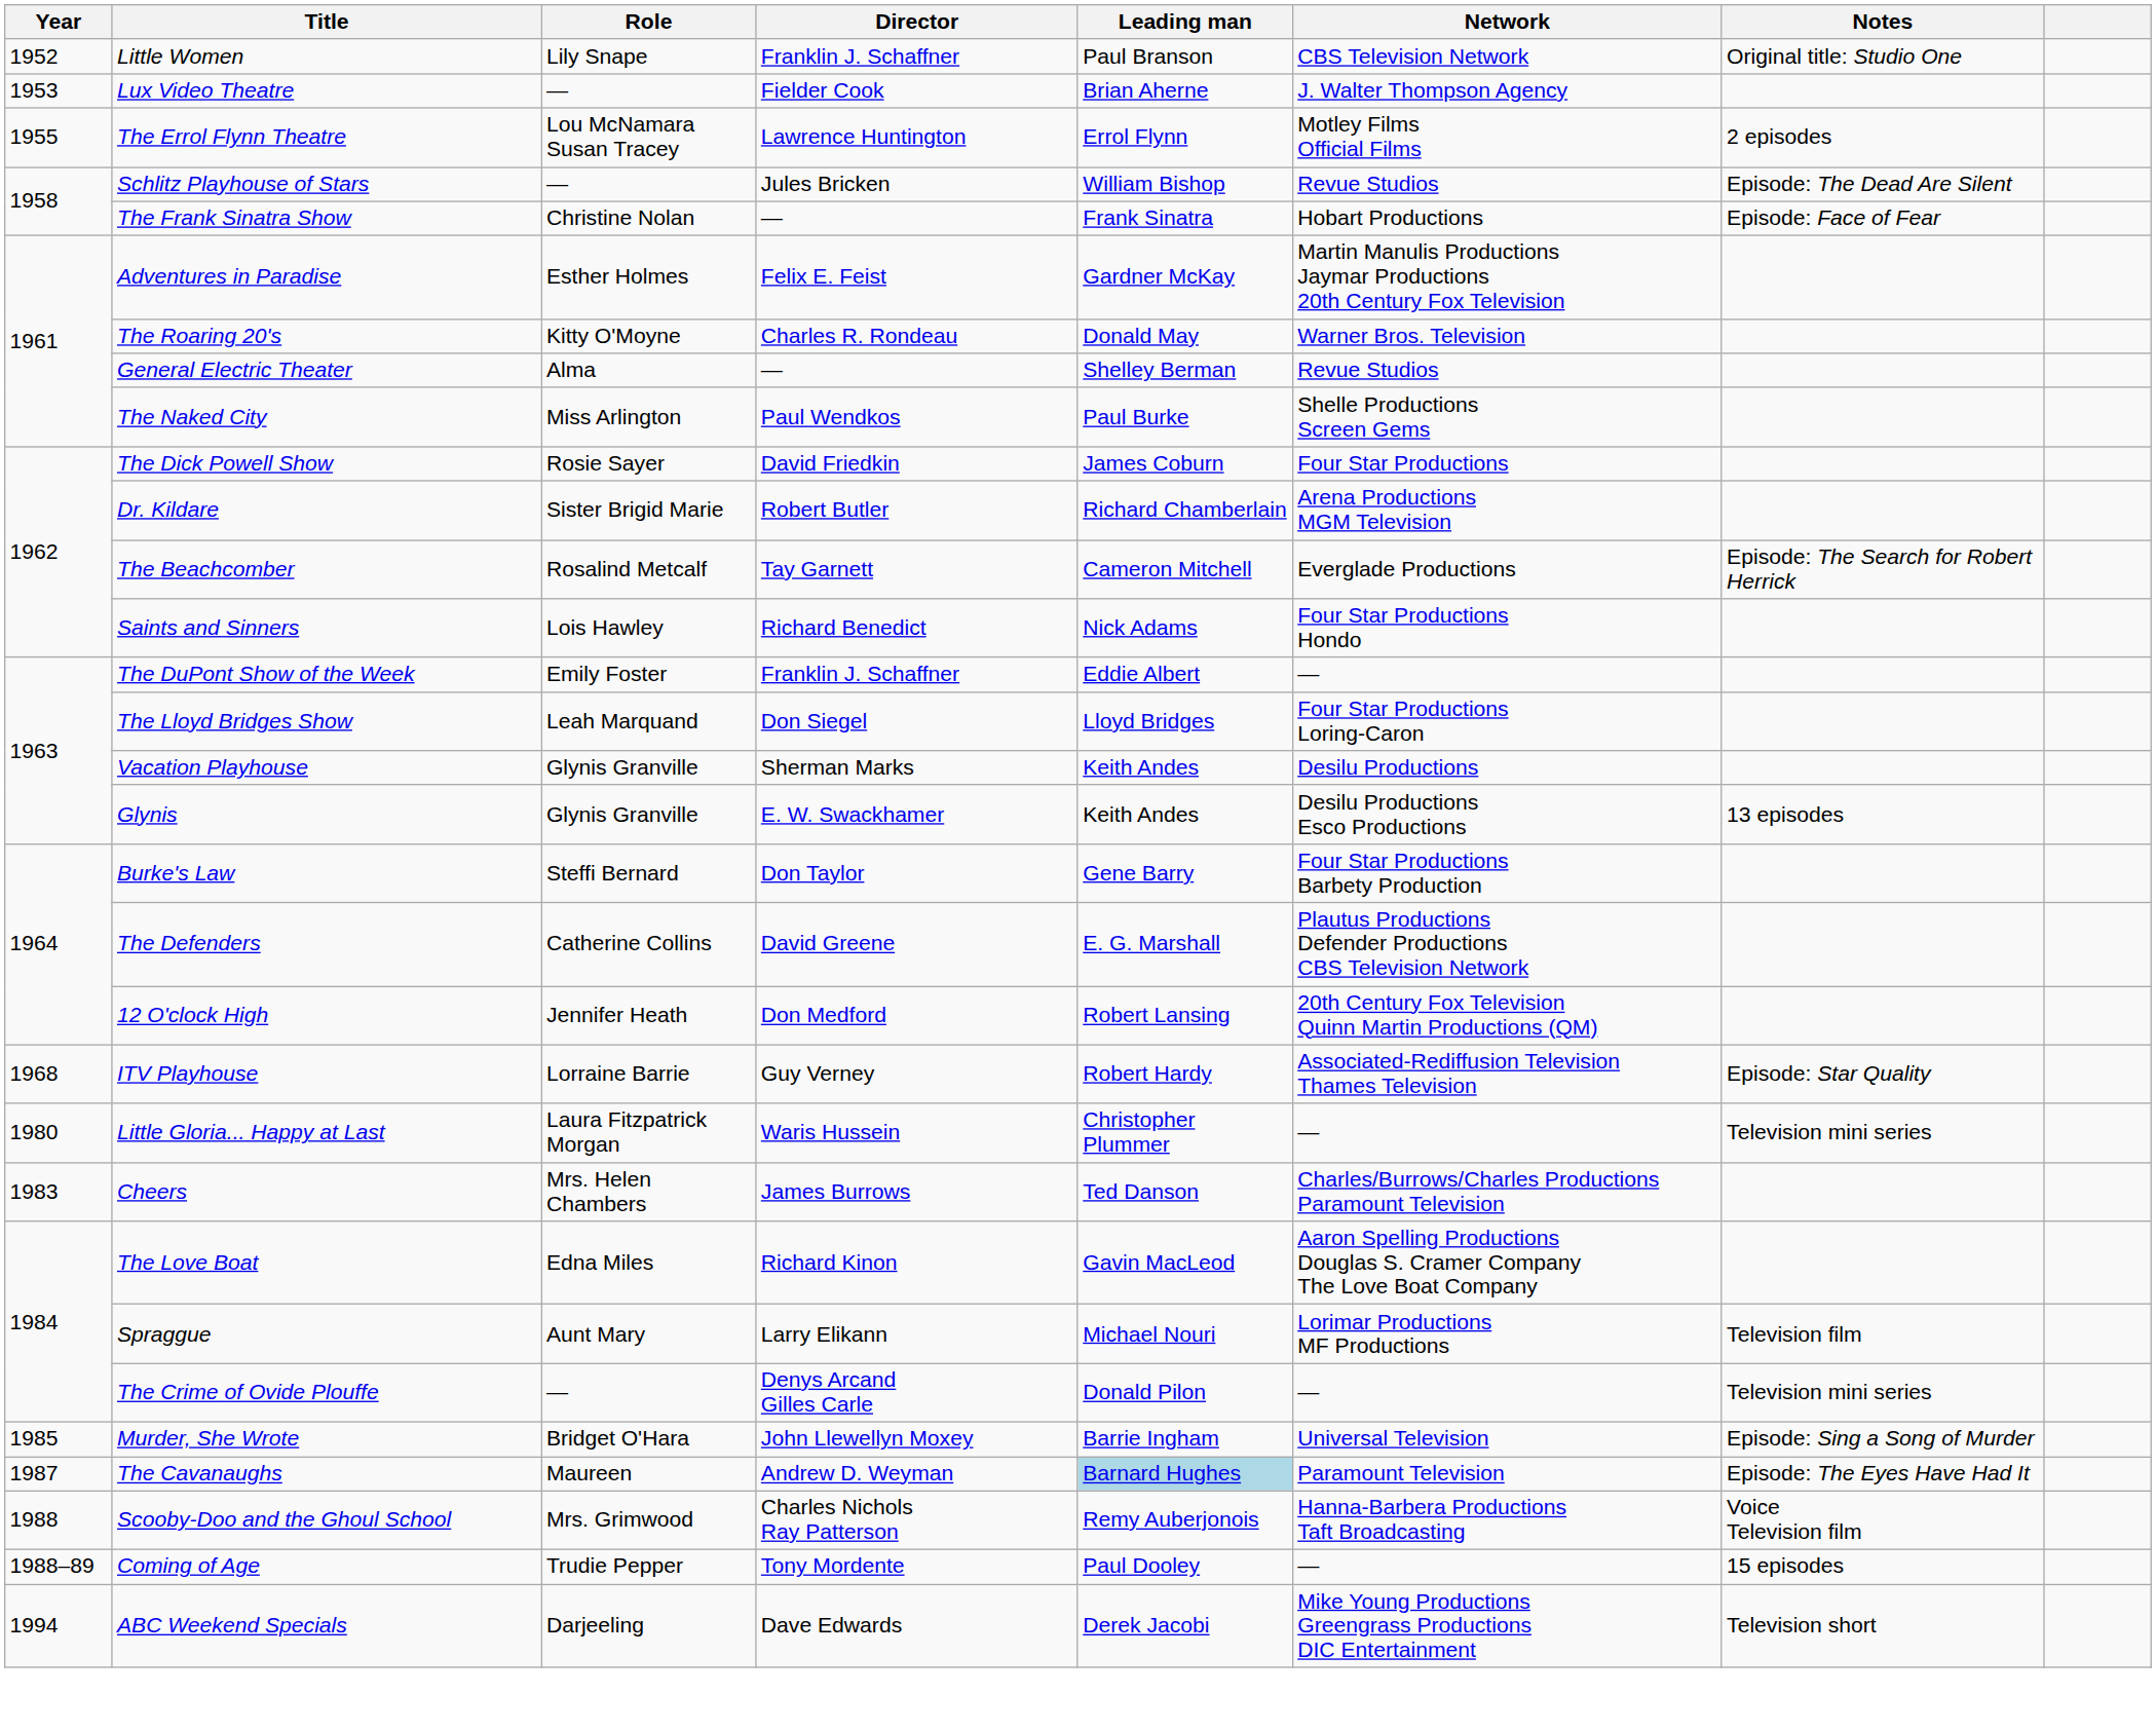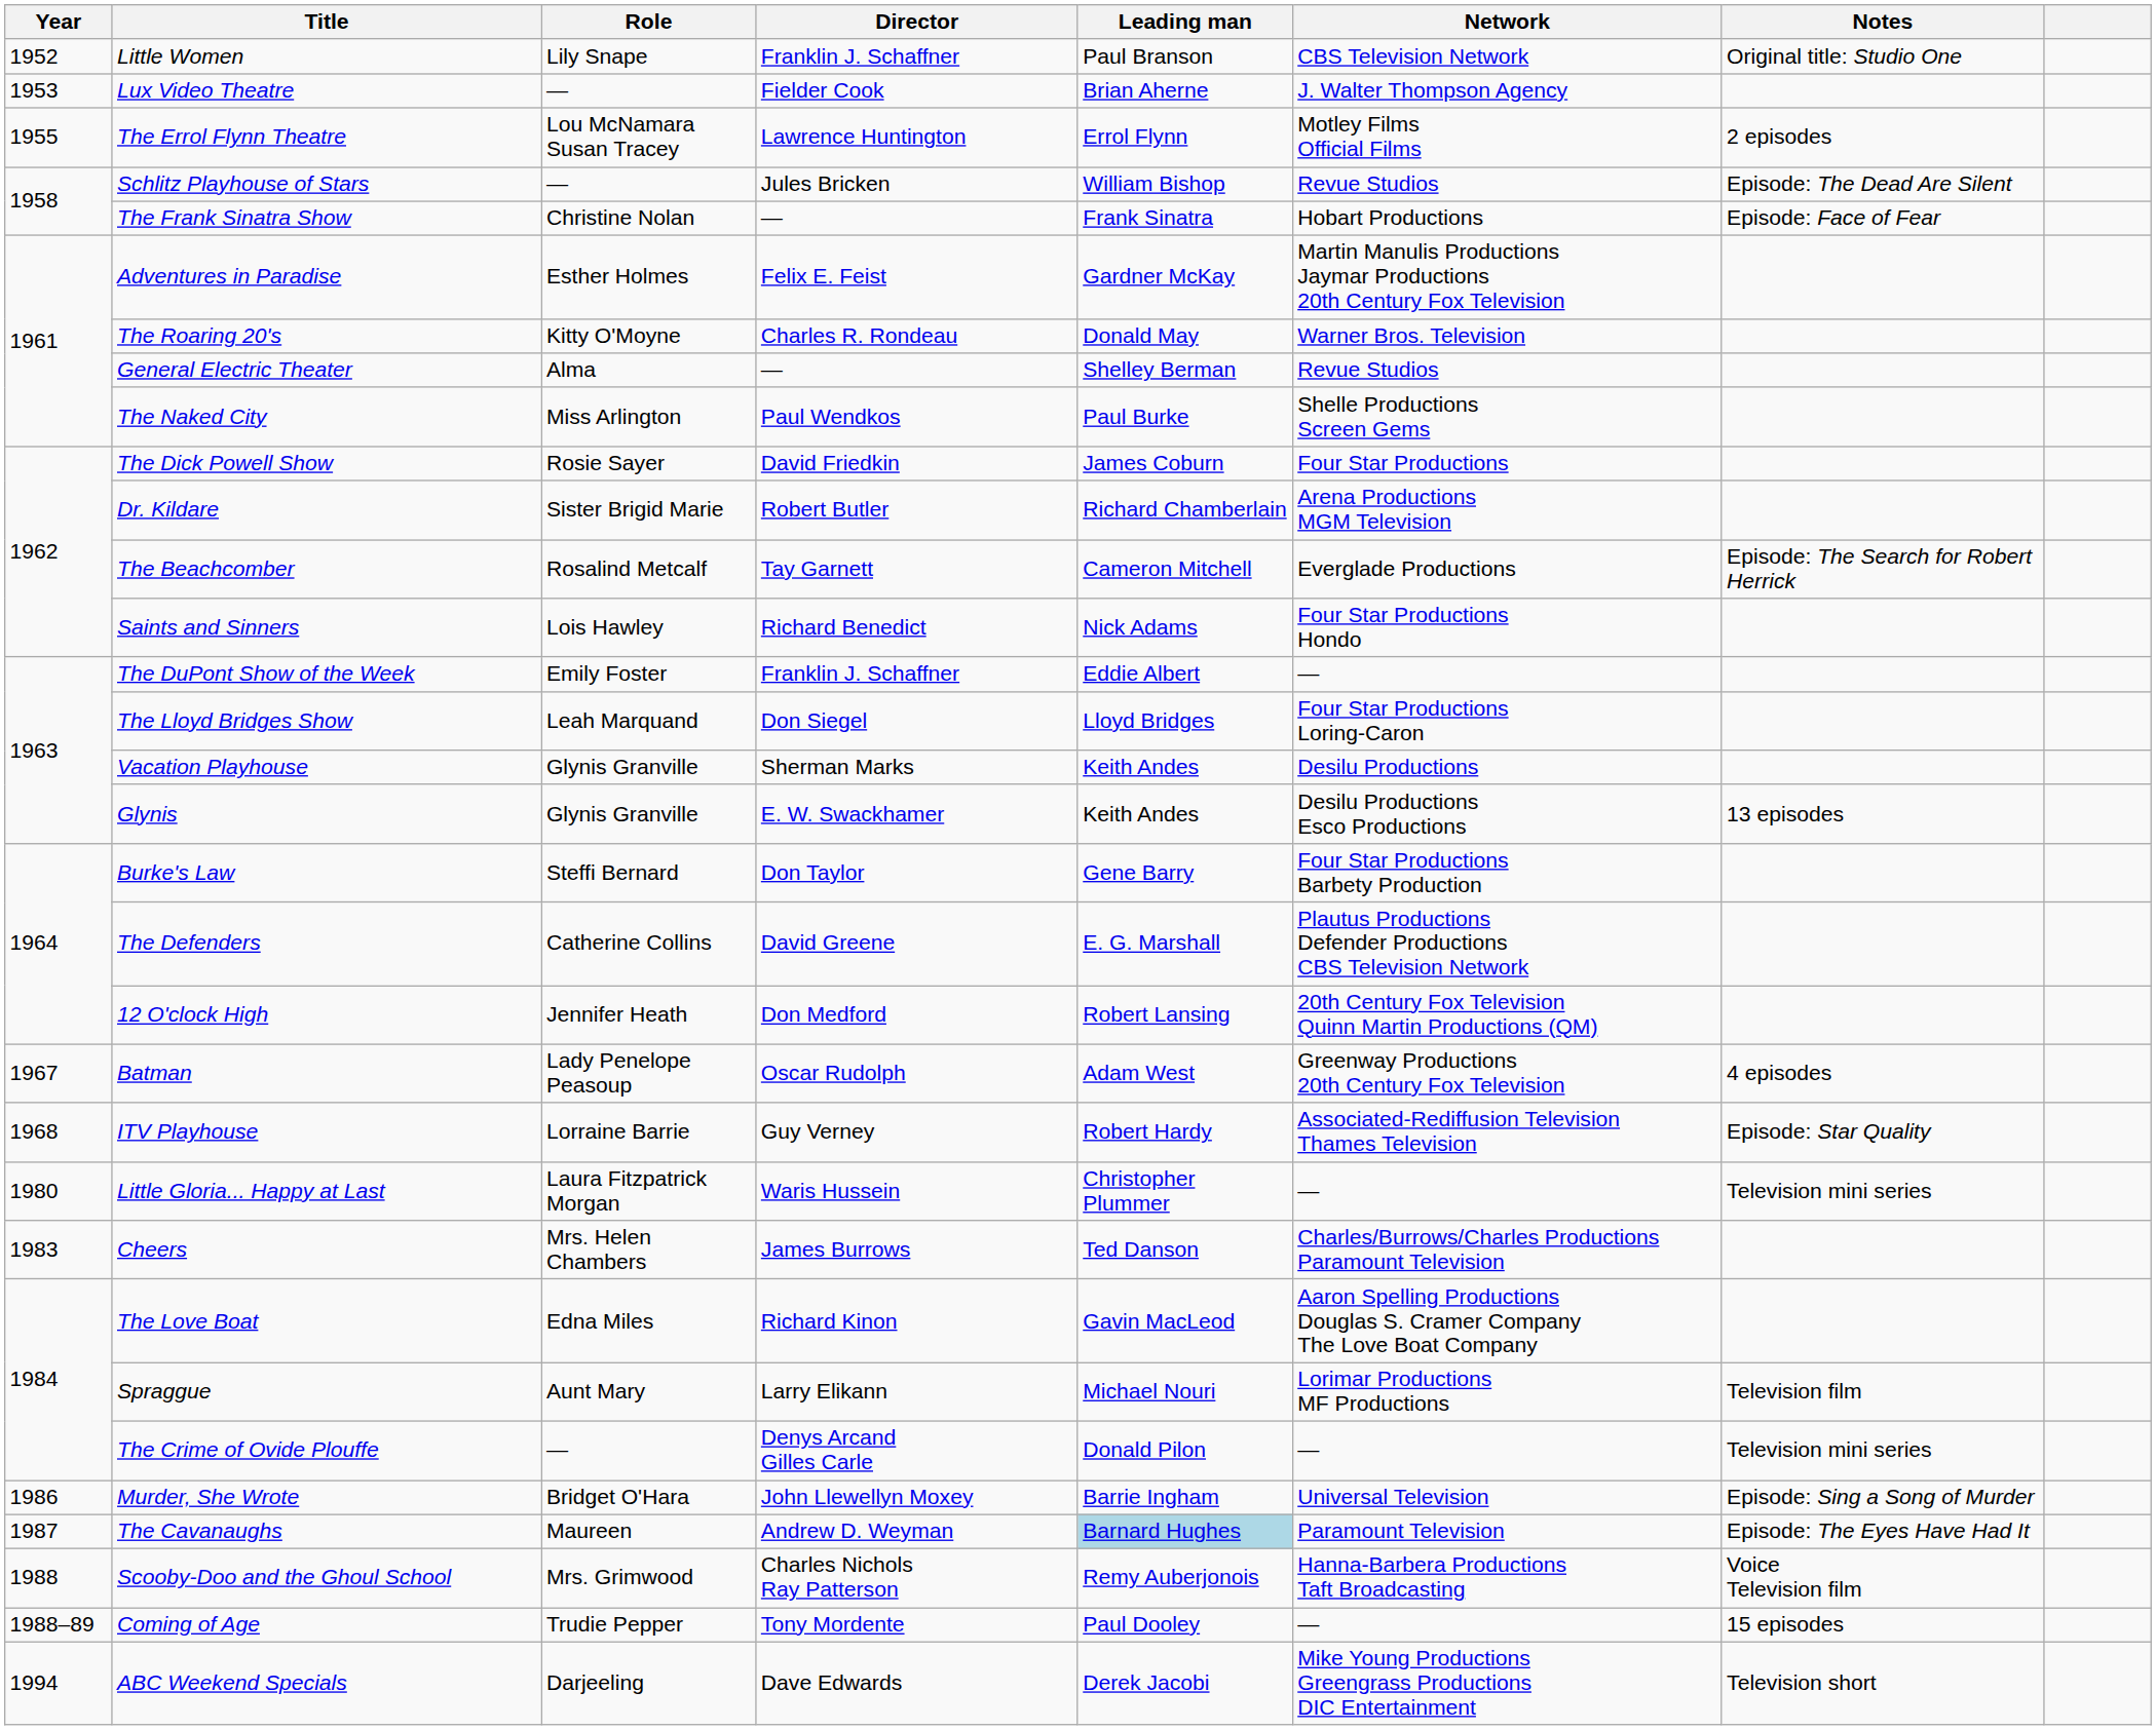 <table class="wikitable plainrowheaders sortable" width="100%">
 <tr>
 <th width="5%">Year</th>
 <th width="20%">Title</th>
 <th width="10%">Role</th>
 <th width="15%">Director</th>
 <th width="10%">Leading man</th>
 <th width="20%">Network</th>
 <th width="15%" class="unsortable">Notes</th>
 <th width="5%" class="unsortable"></th>
 </tr>
 <tr>
 <td>1952</td>
 <td><em>Little Women</em></td>
 <td>Lily Snape</td>
 <td><a href='#'>Franklin J. Schaffner</a></td>
 <td>Paul Branson</td>
 <td><a href='#'>CBS Television Network</a></td>
 <td>Original title: <em>Studio One</em></td>
 <td></td>
 </tr>
 <tr>
 <td>1953</td>
 <td><em><a href='#'>Lux Video Theatre</a></em></td>
 <td>—</td>
 <td><a href='#'>Fielder Cook</a></td>
 <td><a href='#'>Brian Aherne</a></td>
 <td><a href='#'>J. Walter Thompson Agency</a></td>
 <td></td>
 <td></td>
 </tr>
 <tr>
 <td>1955</td>
 <td><em><a href='#'>The Errol Flynn Theatre</a></em></td>
 <td>Lou McNamara<br>Susan Tracey</td>
 <td><a href='#'>Lawrence Huntington</a></td>
 <td><a href='#'>Errol Flynn</a></td>
 <td>Motley Films<br><a href='#'>Official Films</a></td>
 <td>2 episodes</td>
 <td></td>
 </tr>
 <tr>
 <td rowspan=2>1958</td>
 <td><em><a href='#'>Schlitz Playhouse of Stars</a></em></td>
 <td>—</td>
 <td>Jules Bricken</td>
 <td><a href='#'>William Bishop</a></td>
 <td><a href='#'>Revue Studios</a></td>
 <td>Episode: <em>The Dead Are Silent</em></td>
 <td></td>
 </tr>
 <tr>
 <td><em><a href='#'>The Frank Sinatra Show</a></em></td>
 <td>Christine Nolan</td>
 <td>—</td>
 <td><a href='#'>Frank Sinatra</a></td>
 <td>Hobart Productions</td>
 <td>Episode: <em>Face of Fear</em></td>
 <td></td>
 </tr>
 <tr>
 <td rowspan=4>1961</td>
 <td><em><a href='#'>Adventures in Paradise</a></em></td>
 <td>Esther Holmes</td>
 <td><a href='#'>Felix E. Feist</a></td>
 <td><a href='#'>Gardner McKay</a></td>
 <td>Martin Manulis Productions<br>Jaymar Productions<br><a href='#'>20th Century Fox Television</a></td>
 <td></td>
 <td></td>
 </tr>
 <tr>
 <td><em><a href='#'>The Roaring 20's</a></em></td>
 <td>Kitty O'Moyne</td>
 <td><a href='#'>Charles R. Rondeau</a></td>
 <td><a href='#'>Donald May</a></td>
 <td><a href='#'>Warner Bros. Television</a></td>
 <td></td>
 <td></td>
 </tr>
 <tr>
 <td><em><a href='#'>General Electric Theater</a></em></td>
 <td>Alma</td>
 <td>—</td>
 <td><a href='#'>Shelley Berman</a></td>
 <td><a href='#'>Revue Studios</a></td>
 <td></td>
 <td></td>
 </tr>
 <tr>
 <td><em><a href='#'>The Naked City</a></em></td>
 <td>Miss Arlington</td>
 <td><a href='#'>Paul Wendkos</a></td>
 <td><a href='#'>Paul Burke</a></td>
 <td>Shelle Productions<br><a href='#'>Screen Gems</a></td>
 <td></td>
 <td></td>
 </tr>
 <tr>
 <td rowspan=4>1962</td>
 <td><em><a href='#'>The Dick Powell Show</a></em></td>
 <td>Rosie Sayer</td>
 <td><a href='#'>David Friedkin</a></td>
 <td><a href='#'>James Coburn</a></td>
 <td><a href='#'>Four Star Productions</a></td>
 <td></td>
 <td></td>
 </tr>
 <tr>
 <td><em><a href='#'>Dr. Kildare</a></em></td>
 <td>Sister Brigid Marie</td>
 <td><a href='#'>Robert Butler</a></td>
 <td><a href='#'>Richard Chamberlain</a></td>
 <td><a href='#'>Arena Productions</a><br><a href='#'>MGM Television</a></td>
 <td></td>
 <td></td>
 </tr>
 <tr>
 <td><em><a href='#'>The Beachcomber</a></em></td>
 <td>Rosalind Metcalf</td>
 <td><a href='#'>Tay Garnett</a></td>
 <td><a href='#'>Cameron Mitchell</a></td>
 <td>Everglade Productions</td>
 <td>Episode: <em>The Search for Robert Herrick</em></td>
 <td></td>
 </tr>
 <tr>
 <td><em><a href='#'>Saints and Sinners</a></em></td>
 <td>Lois Hawley</td>
 <td><a href='#'>Richard Benedict</a></td>
 <td><a href='#'>Nick Adams</a></td>
 <td><a href='#'>Four Star Productions</a><br>Hondo</td>
 <td></td>
 <td></td>
 </tr>
 <tr>
 <td rowspan=4>1963</td>
 <td><em><a href='#'>The DuPont Show of the Week</a></em></td>
 <td>Emily Foster</td>
 <td><a href='#'>Franklin J. Schaffner</a></td>
 <td><a href='#'>Eddie Albert</a></td>
 <td>—</td>
 <td></td>
 <td></td>
 </tr>
 <tr>
 <td><em><a href='#'>The Lloyd Bridges Show</a></em></td>
 <td>Leah Marquand</td>
 <td><a href='#'>Don Siegel</a></td>
 <td><a href='#'>Lloyd Bridges</a></td>
 <td><a href='#'>Four Star Productions</a><br>Loring-Caron</td>
 <td></td>
 <td></td>
 </tr>
 <tr>
 <td><em><a href='#'>Vacation Playhouse</a></em></td>
 <td>Glynis Granville</td>
 <td>Sherman Marks</td>
 <td><a href='#'>Keith Andes</a></td>
 <td><a href='#'>Desilu Productions</a></td>
 <td></td>
 <td></td>
 </tr>
 <tr>
 <td><em><a href='#'>Glynis</a></em></td>
 <td>Glynis Granville</td>
 <td><a href='#'>E. W. Swackhamer</a></td>
 <td>Keith Andes</td>
 <td>Desilu Productions<br>Esco Productions</td>
 <td>13 episodes</td>
 <td></td>
 </tr>
 <tr>
 <td rowspan=3>1964</td>
 <td><em><a href='#'>Burke's Law</a></em></td>
 <td>Steffi Bernard</td>
 <td><a href='#'>Don Taylor</a></td>
 <td><a href='#'>Gene Barry</a></td>
 <td><a href='#'>Four Star Productions</a><br>Barbety Production</td>
 <td></td>
 <td></td>
 </tr>
 <tr>
 <td><em><a href='#'>The Defenders</a></em></td>
 <td>Catherine Collins</td>
 <td><a href='#'>David Greene</a></td>
 <td><a href='#'>E. G. Marshall</a></td>
 <td><a href='#'>Plautus Productions</a><br>Defender Productions<br><a href='#'>CBS Television Network</a></td>
 <td></td>
 <td></td>
 </tr>
 <tr>
 <td><em><a href='#'>12 O'clock High</a></em></td>
 <td>Jennifer Heath</td>
 <td><a href='#'>Don Medford</a></td>
 <td><a href='#'>Robert Lansing</a></td>
 <td><a href='#'>20th Century Fox Television</a><br><a href='#'>Quinn Martin Productions (QM)</a></td>
 <td></td>
 <td></td>
 </tr>
 <tr>
+<td>1967</td>
+<td><em><a href='#'>Batman</a></em></td>
+<td>Lady Penelope Peasoup</td>
+<td><a href='#'>Oscar Rudolph</a></td>
+<td><a href='#'>Adam West</a></td>
+<td>Greenway Productions<br><a href='#'>20th Century Fox Television</a></td>
+<td>4 episodes</td>
+<td></td>
+</tr>
+<tr>
 <td>1968</td>
 <td><em><a href='#'>ITV Playhouse</a></em></td>
 <td>Lorraine Barrie</td>
 <td>Guy Verney</td>
 <td><a href='#'>Robert Hardy</a></td>
 <td><a href='#'>Associated-Rediffusion Television</a><br><a href='#'>Thames Television</a></td>
 <td>Episode: <em>Star Quality</em></td>
 <td></td>
 </tr>
 <tr>
 <td>1980</td>
 <td><em><a href='#'>Little Gloria... Happy at Last</a></em></td>
 <td>Laura Fitzpatrick Morgan</td>
 <td><a href='#'>Waris Hussein</a></td>
 <td><a href='#'>Christopher Plummer</a></td>
 <td>—</td>
 <td>Television mini series</td>
 <td></td>
 </tr>
 <tr>
 <td>1983</td>
 <td><em><a href='#'>Cheers</a></em></td>
 <td>Mrs. Helen Chambers</td>
 <td><a href='#'>James Burrows</a></td>
 <td><a href='#'>Ted Danson</a></td>
 <td><a href='#'>Charles/Burrows/Charles Productions</a><br><a href='#'>Paramount Television</a></td>
 <td></td>
 <td></td>
 </tr>
 <tr>
 <td rowspan=3>1984</td>
 <td><em><a href='#'>The Love Boat</a></em></td>
 <td>Edna Miles</td>
 <td><a href='#'>Richard Kinon</a></td>
 <td><a href='#'>Gavin MacLeod</a></td>
 <td><a href='#'>Aaron Spelling Productions</a><br>Douglas S. Cramer Company<br>The Love Boat Company</td>
 <td></td>
 <td></td>
 </tr>
 <tr>
 <td><em>Spraggue</em></td>
 <td>Aunt Mary</td>
 <td>Larry Elikann</td>
 <td><a href='#'>Michael Nouri</a></td>
 <td><a href='#'>Lorimar Productions</a><br>MF Productions</td>
 <td>Television film</td>
 <td></td>
 </tr>
 <tr>
 <td><em><a href='#'>The Crime of Ovide Plouffe</a></em></td>
 <td>—</td>
 <td><a href='#'>Denys Arcand</a><br><a href='#'>Gilles Carle</a></td>
 <td><a href='#'>Donald Pilon</a></td>
 <td>—</td>
 <td>Television mini series</td>
 <td></td>
 </tr>
 <tr>
-<td>1985</td>
+<td>1986</td>
 <td><em><a href='#'>Murder, She Wrote</a></em></td>
 <td>Bridget O'Hara</td>
 <td><a href='#'>John Llewellyn Moxey</a></td>
 <td><a href='#'>Barrie Ingham</a></td>
 <td><a href='#'>Universal Television</a></td>
 <td>Episode: <em> Sing a Song of Murder</em></td>
 <td></td>
 </tr>
 <tr>
 <td>1987</td>
 <td><em><a href='#'>The Cavanaughs</a></em></td>
 <td>Maureen</td>
 <td><a href='#'>Andrew D. Weyman</a></td>
 <td style="background: lightblue;"><a href='#'>Barnard Hughes</a></td>
 <td><a href='#'>Paramount Television</a></td>
 <td>Episode: <em>The Eyes Have Had It</em></td>
 <td></td>
 </tr>
 <tr>
 <td>1988</td>
 <td><em><a href='#'>Scooby-Doo and the Ghoul School</a></em></td>
 <td>Mrs. Grimwood</td>
 <td>Charles Nichols<br><a href='#'>Ray Patterson</a></td>
 <td><a href='#'>Remy Auberjonois</a></td>
 <td><a href='#'>Hanna-Barbera Productions</a><br><a href='#'>Taft Broadcasting</a></td>
 <td>Voice<br>Television film</td>
 <td></td>
 </tr>
 <tr>
 <td>1988–89</td>
 <td><em><a href='#'>Coming of Age</a></em></td>
 <td>Trudie Pepper</td>
 <td><a href='#'>Tony Mordente</a></td>
 <td><a href='#'>Paul Dooley</a></td>
 <td>—</td>
 <td>15 episodes</td>
 <td></td>
 </tr>
 <tr>
 <td>1994</td>
 <td><em><a href='#'>ABC Weekend Specials</a></em></td>
 <td>Darjeeling</td>
 <td>Dave Edwards</td>
 <td><a href='#'>Derek Jacobi</a></td>
 <td><a href='#'>Mike Young Productions</a><br><a href='#'>Greengrass Productions</a><br><a href='#'>DIC Entertainment</a></td>
 <td>Television short</td>
 <td></td>
 </tr>
 </table>
